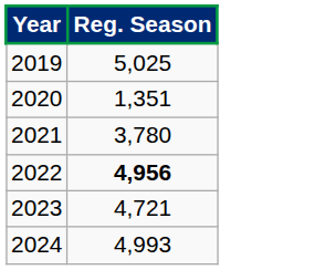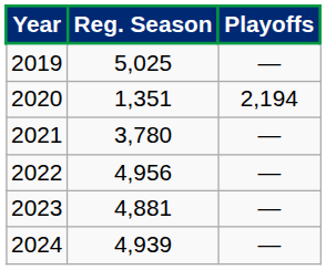 <table class="wikitable" style="text-align:center; margin-left: lem;">
 <tr>
 <th style="background:#002974; color:white; border:2px solid #009943;" scope="col">Year</th>
 <th style="background:#002974; color:white; border:2px solid #009943;" scope="col">Reg. Season</th>
+<th style="background:#002974; color:white; border:2px solid #009943;" scope="col">Playoffs</th>
 </tr>
 <tr>
 <td>2019</td>
 <td>5,025</td>
+<td>—</td>
 </tr>
 <tr>
 <td>2020</td>
 <td>1,351</td>
+<td>2,194</td>
 </tr>
 <tr>
 <td>2021</td>
 <td>3,780</td>
+<td>—</td>
 </tr>
 <tr>
 <td>2022</td>
-<td><strong>4,956</strong></td>
+<td>4,956</td>
+<td>—</td>
 </tr>
 <tr>
 <td>2023</td>
-<td>4,721</td>
+<td>4,881</td>
+<td>—</td>
 </tr>
 <tr>
 <td>2024</td>
-<td>4,993</td>
+<td>4,939</td>
+<td>—</td>
 </tr>
 </table>
